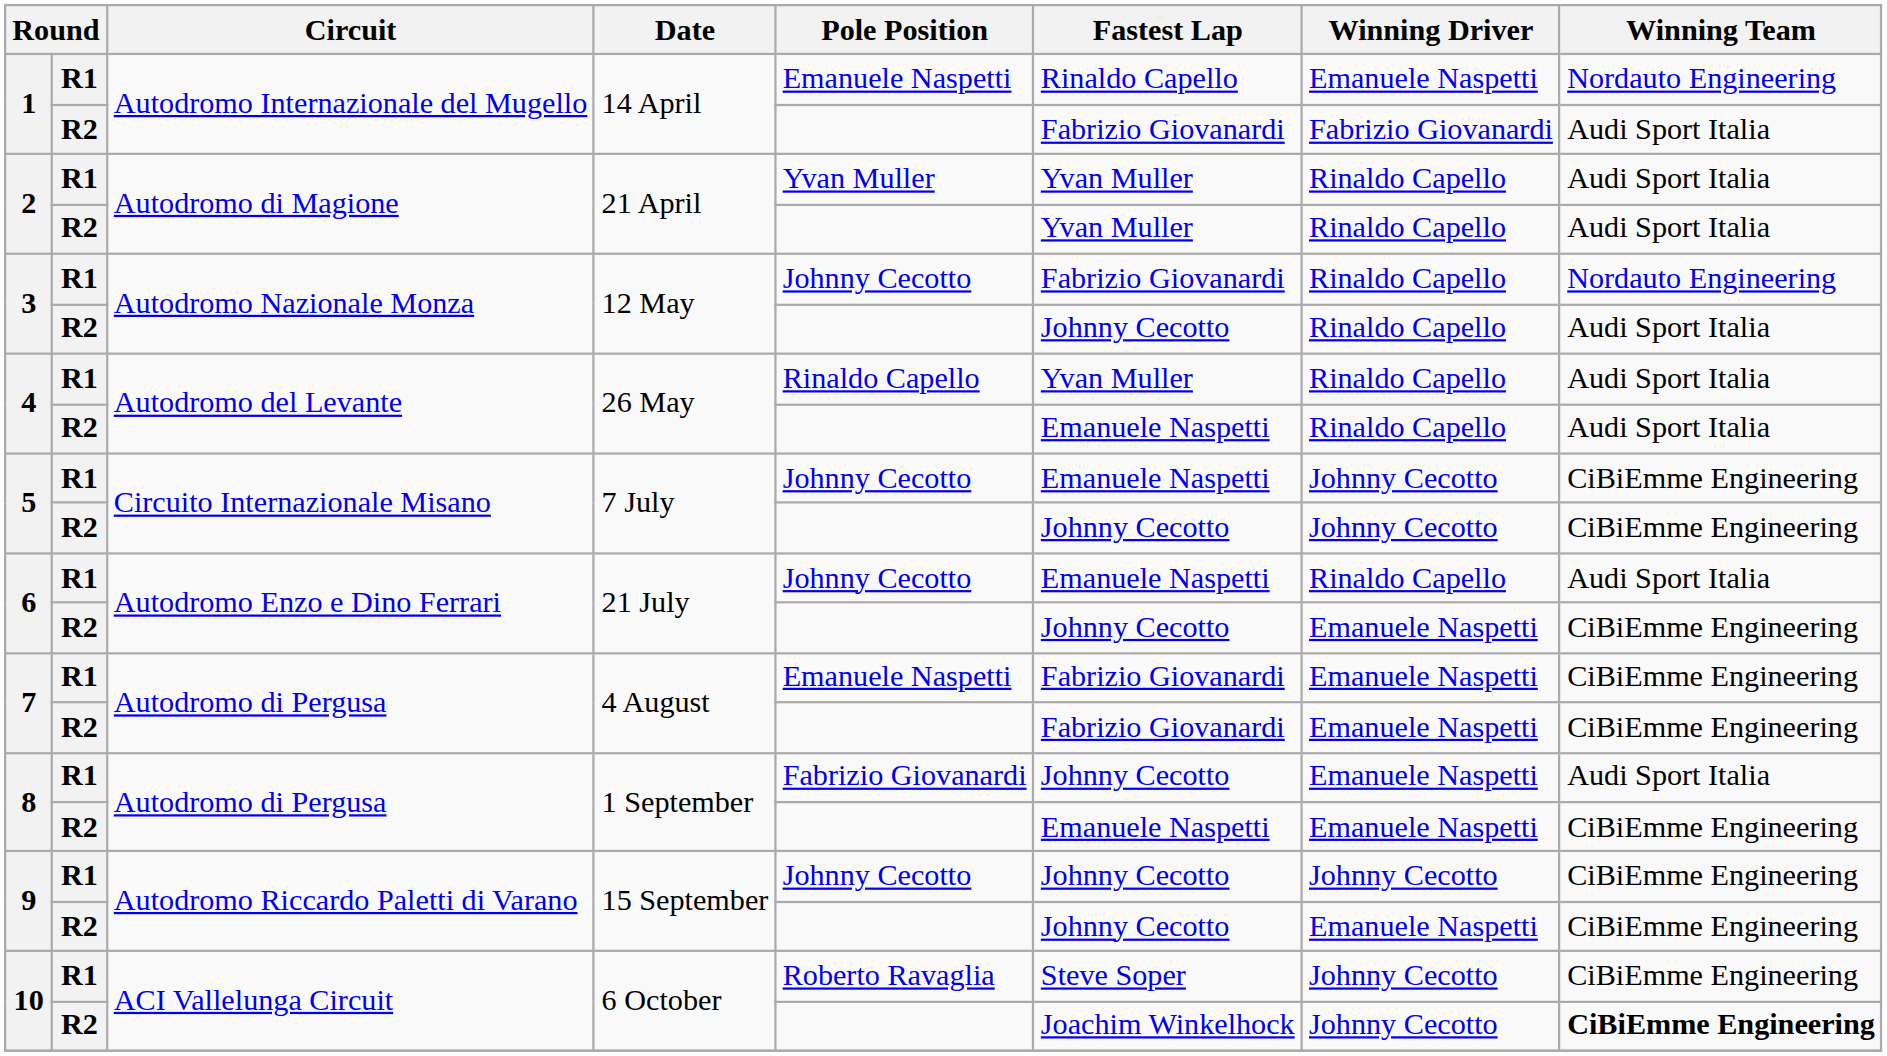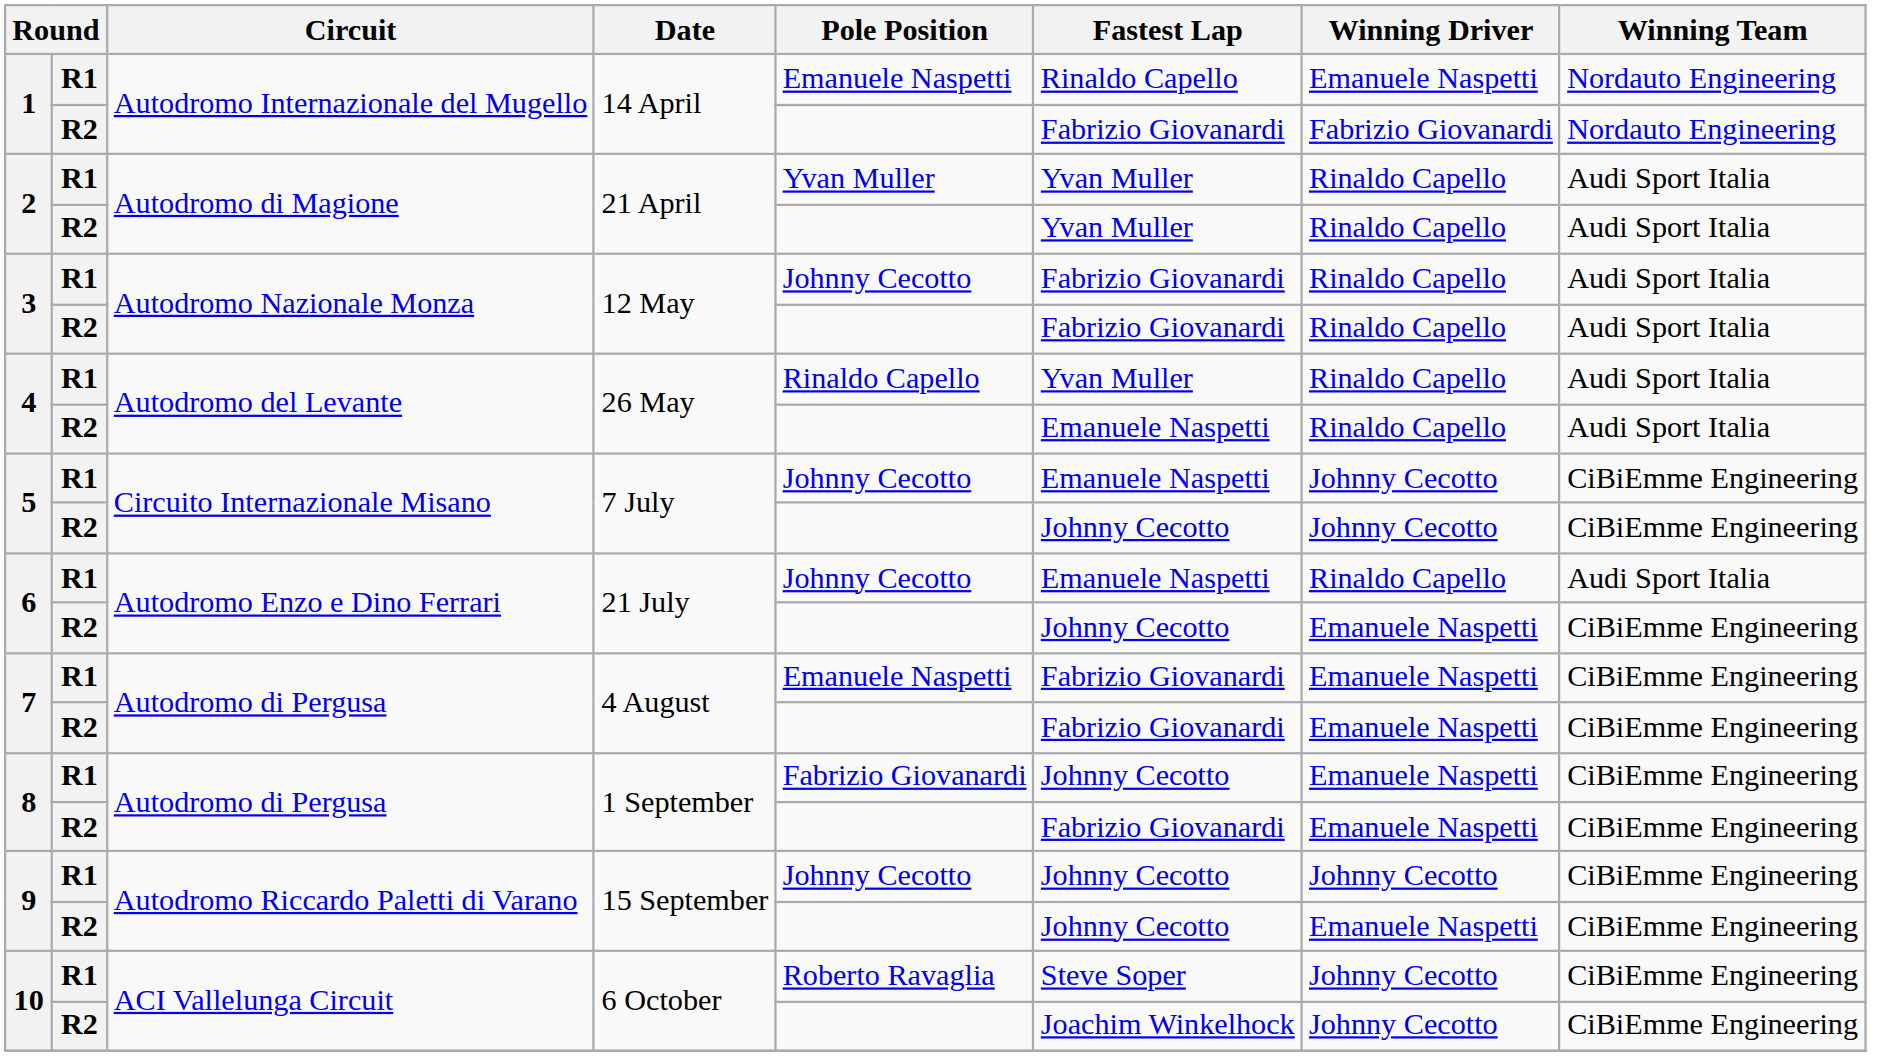 <table class="wikitable" style="font-size: 85%">
 <tr>
 <th colspan=2>Round</th>
 <th>Circuit</th>
 <th>Date</th>
 <th>Pole Position</th>
 <th>Fastest Lap</th>
 <th>Winning Driver</th>
 <th>Winning Team</th>
 </tr>
 <tr>
 <th rowspan=2>1</th>
 <th>R1</th>
 <td rowspan=2> <a href='#'>Autodromo Internazionale del Mugello</a></td>
 <td rowspan=2>14 April</td>
 <td> <a href='#'>Emanuele Naspetti</a></td>
 <td> <a href='#'>Rinaldo Capello</a></td>
 <td> <a href='#'>Emanuele Naspetti</a></td>
 <td> <a href='#'>Nordauto Engineering</a></td>
 </tr>
 <tr>
 <th>R2</th>
 <td></td>
 <td> <a href='#'>Fabrizio Giovanardi</a></td>
 <td> <a href='#'>Fabrizio Giovanardi</a></td>
-<td> Audi Sport Italia</td>
+<td> <a href='#'>Nordauto Engineering</a></td>
 </tr>
 <tr>
 <th rowspan=2>2</th>
 <th>R1</th>
 <td rowspan=2> <a href='#'>Autodromo di Magione</a></td>
 <td rowspan=2>21 April</td>
 <td> <a href='#'>Yvan Muller</a></td>
 <td> <a href='#'>Yvan Muller</a></td>
 <td> <a href='#'>Rinaldo Capello</a></td>
 <td> Audi Sport Italia</td>
 </tr>
 <tr>
 <th>R2</th>
 <td></td>
 <td> <a href='#'>Yvan Muller</a></td>
 <td> <a href='#'>Rinaldo Capello</a></td>
 <td> Audi Sport Italia</td>
 </tr>
 <tr>
 <th rowspan=2>3</th>
 <th>R1</th>
 <td rowspan=2> <a href='#'>Autodromo Nazionale Monza</a></td>
 <td rowspan=2>12 May</td>
 <td> <a href='#'>Johnny Cecotto</a></td>
 <td> <a href='#'>Fabrizio Giovanardi</a></td>
 <td> <a href='#'>Rinaldo Capello</a></td>
-<td> <a href='#'>Nordauto Engineering</a></td>
+<td> Audi Sport Italia</td>
 </tr>
 <tr>
 <th>R2</th>
 <td></td>
-<td> <a href='#'>Johnny Cecotto</a></td>
+<td> <a href='#'>Fabrizio Giovanardi</a></td>
 <td> <a href='#'>Rinaldo Capello</a></td>
 <td> Audi Sport Italia</td>
 </tr>
 <tr>
 <th rowspan=2>4</th>
 <th>R1</th>
 <td rowspan=2> <a href='#'>Autodromo del Levante</a></td>
 <td rowspan=2>26 May</td>
 <td> <a href='#'>Rinaldo Capello</a></td>
 <td> <a href='#'>Yvan Muller</a></td>
 <td> <a href='#'>Rinaldo Capello</a></td>
 <td> Audi Sport Italia</td>
 </tr>
 <tr>
 <th>R2</th>
 <td></td>
 <td> <a href='#'>Emanuele Naspetti</a></td>
 <td> <a href='#'>Rinaldo Capello</a></td>
 <td> Audi Sport Italia</td>
 </tr>
 <tr>
 <th rowspan=2>5</th>
 <th>R1</th>
 <td rowspan=2> <a href='#'>Circuito Internazionale Misano</a></td>
 <td rowspan=2>7 July</td>
 <td> <a href='#'>Johnny Cecotto</a></td>
 <td> <a href='#'>Emanuele Naspetti</a></td>
 <td> <a href='#'>Johnny Cecotto</a></td>
 <td> CiBiEmme Engineering</td>
 </tr>
 <tr>
 <th>R2</th>
 <td></td>
 <td> <a href='#'>Johnny Cecotto</a></td>
 <td> <a href='#'>Johnny Cecotto</a></td>
 <td> CiBiEmme Engineering</td>
 </tr>
 <tr>
 <th rowspan=2>6</th>
 <th>R1</th>
 <td rowspan=2> <a href='#'>Autodromo Enzo e Dino Ferrari</a></td>
 <td rowspan=2>21 July</td>
 <td> <a href='#'>Johnny Cecotto</a></td>
 <td> <a href='#'>Emanuele Naspetti</a></td>
 <td> <a href='#'>Rinaldo Capello</a></td>
 <td> Audi Sport Italia</td>
 </tr>
 <tr>
 <th>R2</th>
 <td></td>
 <td> <a href='#'>Johnny Cecotto</a></td>
 <td> <a href='#'>Emanuele Naspetti</a></td>
 <td> CiBiEmme Engineering</td>
 </tr>
 <tr>
 <th rowspan=2>7</th>
 <th>R1</th>
 <td rowspan=2> <a href='#'>Autodromo di Pergusa</a></td>
 <td rowspan=2>4 August</td>
 <td> <a href='#'>Emanuele Naspetti</a></td>
 <td> <a href='#'>Fabrizio Giovanardi</a></td>
 <td> <a href='#'>Emanuele Naspetti</a></td>
 <td> CiBiEmme Engineering</td>
 </tr>
 <tr>
 <th>R2</th>
 <td></td>
 <td> <a href='#'>Fabrizio Giovanardi</a></td>
 <td> <a href='#'>Emanuele Naspetti</a></td>
 <td> CiBiEmme Engineering</td>
 </tr>
 <tr>
 <th rowspan=2>8</th>
 <th>R1</th>
 <td rowspan=2> <a href='#'>Autodromo di Pergusa</a></td>
 <td rowspan=2>1 September</td>
 <td> <a href='#'>Fabrizio Giovanardi</a></td>
 <td> <a href='#'>Johnny Cecotto</a></td>
 <td> <a href='#'>Emanuele Naspetti</a></td>
-<td> Audi Sport Italia</td>
+<td> CiBiEmme Engineering</td>
 </tr>
 <tr>
 <th>R2</th>
 <td></td>
-<td> <a href='#'>Emanuele Naspetti</a></td>
+<td> <a href='#'>Fabrizio Giovanardi</a></td>
 <td> <a href='#'>Emanuele Naspetti</a></td>
 <td> CiBiEmme Engineering</td>
 </tr>
 <tr>
 <th rowspan=2>9</th>
 <th>R1</th>
 <td rowspan=2> <a href='#'>Autodromo Riccardo Paletti di Varano</a></td>
 <td rowspan=2>15 September</td>
 <td> <a href='#'>Johnny Cecotto</a></td>
 <td> <a href='#'>Johnny Cecotto</a></td>
 <td> <a href='#'>Johnny Cecotto</a></td>
 <td> CiBiEmme Engineering</td>
 </tr>
 <tr>
 <th>R2</th>
 <td></td>
 <td> <a href='#'>Johnny Cecotto</a></td>
 <td> <a href='#'>Emanuele Naspetti</a></td>
 <td> CiBiEmme Engineering</td>
 </tr>
 <tr>
 <th rowspan=2>10</th>
 <th>R1</th>
 <td rowspan=2> <a href='#'>ACI Vallelunga Circuit</a></td>
 <td rowspan=2>6 October</td>
 <td> <a href='#'>Roberto Ravaglia</a></td>
 <td> <a href='#'>Steve Soper</a></td>
 <td> <a href='#'>Johnny Cecotto</a></td>
 <td> CiBiEmme Engineering</td>
 </tr>
 <tr>
 <th>R2</th>
 <td></td>
 <td> <a href='#'>Joachim Winkelhock</a></td>
 <td> <a href='#'>Johnny Cecotto</a></td>
-<td><strong> CiBiEmme Engineering</strong></td>
+<td> CiBiEmme Engineering</td>
 </tr>
 <tr>
 </tr>
 </table>
